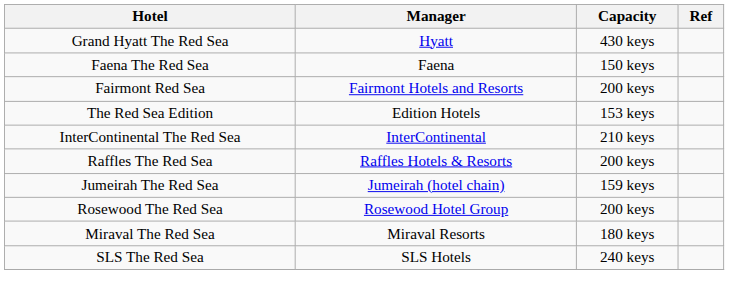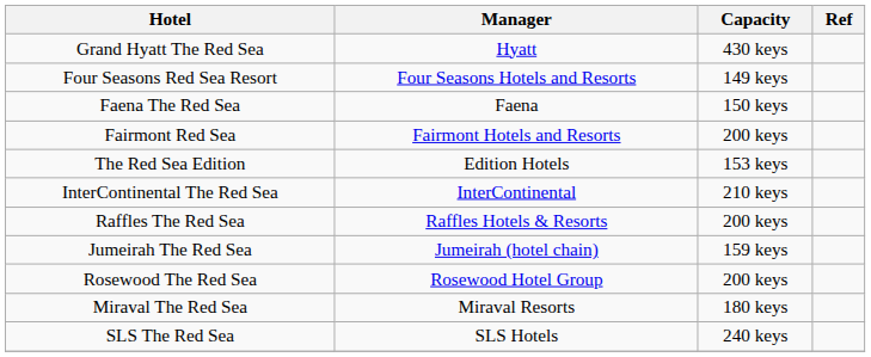 <table class="wikitable sortable static-row-numbers static-row-header-text" style="text-align:center; width:60%;">
 <tr>
 <th>Hotel</th>
 <th>Manager</th>
 <th>Capacity</th>
 <th>Ref</th>
 </tr>
 <tr>
 <td>Grand Hyatt The Red Sea</td>
 <td><a href='#'>Hyatt</a></td>
 <td>430 keys</td>
+<td></td>
+</tr>
+<tr>
+<td>Four Seasons Red Sea Resort</td>
+<td><a href='#'>Four Seasons Hotels and Resorts</a></td>
+<td>149 keys</td>
 <td></td>
 </tr>
 <tr>
 <td>Faena The Red Sea</td>
 <td>Faena</td>
 <td>150 keys</td>
 <td></td>
 </tr>
 <tr>
 <td>Fairmont Red Sea</td>
 <td><a href='#'>Fairmont Hotels and Resorts</a></td>
 <td>200 keys</td>
 <td></td>
 </tr>
 <tr>
 <td>The Red Sea Edition</td>
 <td>Edition Hotels</td>
 <td>153 keys</td>
 <td></td>
 </tr>
 <tr>
 <td>InterContinental The Red Sea</td>
 <td><a href='#'>InterContinental</a></td>
 <td>210 keys</td>
 <td></td>
 </tr>
 <tr>
 <td>Raffles The Red Sea</td>
 <td><a href='#'>Raffles Hotels & Resorts</a></td>
 <td>200 keys</td>
 <td></td>
 </tr>
 <tr>
 <td>Jumeirah The Red Sea</td>
 <td><a href='#'>Jumeirah (hotel chain)</a></td>
 <td>159 keys</td>
 <td></td>
 </tr>
 <tr>
 <td>Rosewood The Red Sea</td>
 <td><a href='#'>Rosewood Hotel Group</a></td>
 <td>200 keys</td>
 <td></td>
 </tr>
 <tr>
 <td>Miraval The Red Sea</td>
 <td>Miraval Resorts</td>
 <td>180 keys</td>
 <td></td>
 </tr>
 <tr>
 <td>SLS The Red Sea</td>
 <td>SLS Hotels</td>
 <td>240 keys</td>
 <td></td>
 </tr>
 <tr>
 </tr>
 </table>
